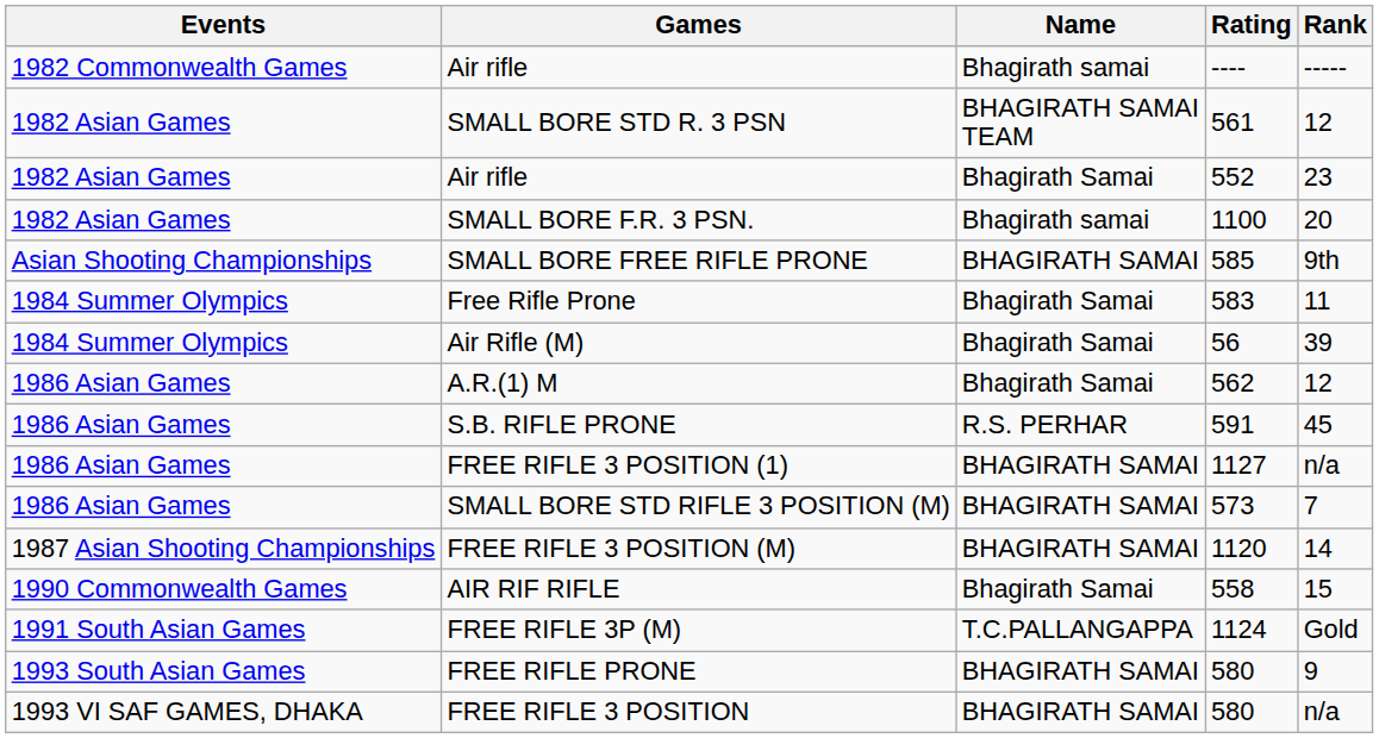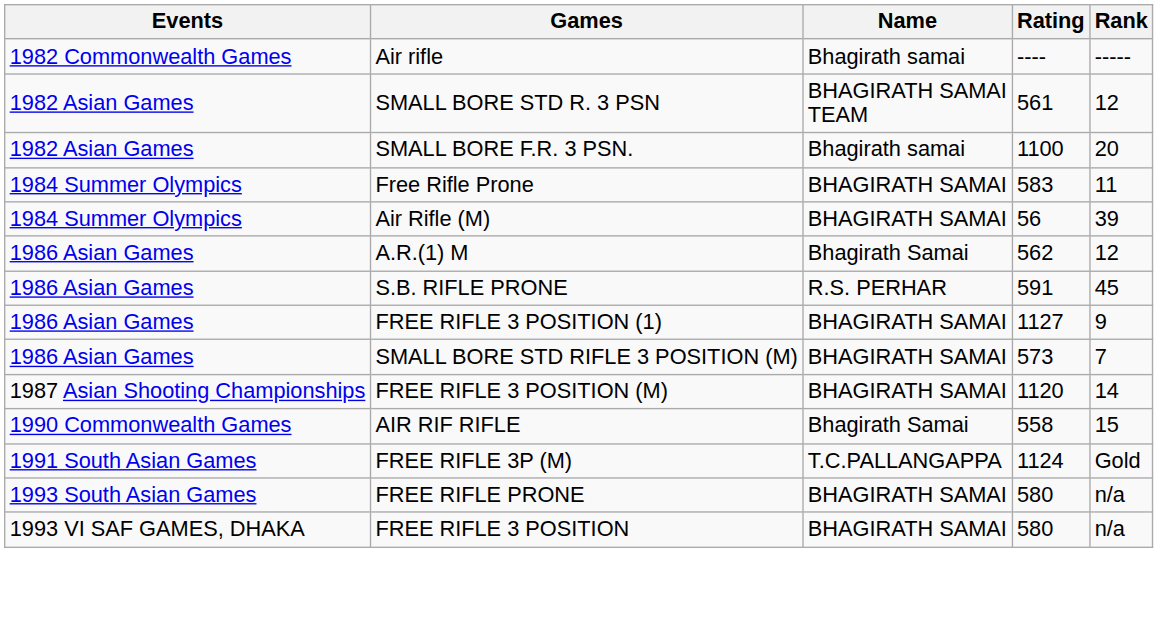 <table class="wikitable">
 <tr>
 <th>Events</th>
 <th>Games</th>
 <th>Name</th>
 <th>Rating</th>
 <th>Rank</th>
 </tr>
 <tr>
 <td><a href='#'>1982 Commonwealth Games</a></td>
 <td>Air rifle</td>
 <td>Bhagirath samai</td>
 <td>----</td>
 <td>-----</td>
 </tr>
 <tr>
 <td><a href='#'>1982 Asian Games</a></td>
 <td>SMALL BORE STD R. 3 PSN</td>
 <td>BHAGIRATH SAMAI<br>TEAM</td>
 <td>561<br></td>
 <td>12<br></td>
 </tr>
 <tr>
 <td><a href='#'>1982 Asian Games</a></td>
-<td>Air rifle</td>
-<td>Bhagirath Samai<br></td>
-<td>552<br></td>
-<td>23<br></td>
-</tr>
-<tr>
-<td><a href='#'>1982 Asian Games</a></td>
 <td>SMALL BORE F.R. 3 PSN.</td>
 <td>Bhagirath samai</td>
 <td>1100<br></td>
 <td>20<br></td>
 </tr>
 <tr>
-<td><a href='#'>Asian Shooting Championships</a></td>
-<td>SMALL BORE FREE RIFLE PRONE</td>
-<td>BHAGIRATH SAMAI</td>
-<td>585</td>
-<td>9th</td>
-</tr>
-<tr>
 <td><a href='#'>1984 Summer Olympics</a></td>
 <td>Free Rifle Prone</td>
-<td>Bhagirath Samai</td>
+<td>BHAGIRATH SAMAI<br></td>
 <td>583</td>
 <td>11<br></td>
 </tr>
 <tr>
 <td><a href='#'>1984 Summer Olympics</a></td>
 <td>Air Rifle (M)</td>
-<td>Bhagirath Samai</td>
+<td>BHAGIRATH SAMAI</td>
 <td>56</td>
 <td>39</td>
 </tr>
 <tr>
 <td><a href='#'>1986 Asian Games</a></td>
 <td>A.R.(1) M</td>
 <td>Bhagirath Samai</td>
 <td>562<br></td>
 <td>12<br></td>
 </tr>
 <tr>
 <td><a href='#'>1986 Asian Games</a></td>
 <td>S.B. RIFLE PRONE</td>
 <td>R.S. PERHAR<br></td>
 <td>591<br></td>
 <td>45</td>
 </tr>
 <tr>
 <td><a href='#'>1986 Asian Games</a></td>
 <td>FREE RIFLE 3 POSITION (1)</td>
 <td>BHAGIRATH SAMAI<br></td>
 <td>1127<br></td>
-<td>n/a<br></td>
+<td>9<br></td>
 </tr>
 <tr>
 <td><a href='#'>1986 Asian Games</a></td>
 <td>SMALL BORE STD RIFLE 3 POSITION (M)</td>
 <td>BHAGIRATH SAMAI<br></td>
 <td>573<br></td>
 <td>7<br></td>
 </tr>
 <tr>
 <td>1987 <a href='#'>Asian Shooting Championships</a></td>
 <td>FREE RIFLE 3 POSITION (M)</td>
 <td>BHAGIRATH SAMAI</td>
 <td>1120</td>
 <td>14</td>
 </tr>
 <tr>
 <td><a href='#'>1990 Commonwealth Games</a></td>
 <td>AIR RIF RIFLE</td>
 <td>Bhagirath Samai<br></td>
 <td>558<br></td>
 <td>15<br></td>
 </tr>
 <tr>
 <td><a href='#'>1991 South Asian Games</a></td>
 <td>FREE RIFLE 3P (M)</td>
 <td>T.C.PALLANGAPPA<br></td>
 <td>1124<br></td>
 <td>Gold<br></td>
 </tr>
 <tr>
 <td><a href='#'>1993 South Asian Games</a></td>
 <td>FREE RIFLE PRONE</td>
 <td>BHAGIRATH SAMAI<br></td>
 <td>580<br></td>
-<td>9<br></td>
+<td>n/a<br></td>
 </tr>
 <tr>
 <td>1993 VI SAF GAMES, DHAKA</td>
 <td>FREE RIFLE 3 POSITION</td>
 <td>BHAGIRATH SAMAI<br></td>
 <td>580<br></td>
 <td>n/a<br></td>
 </tr>
 </table>
